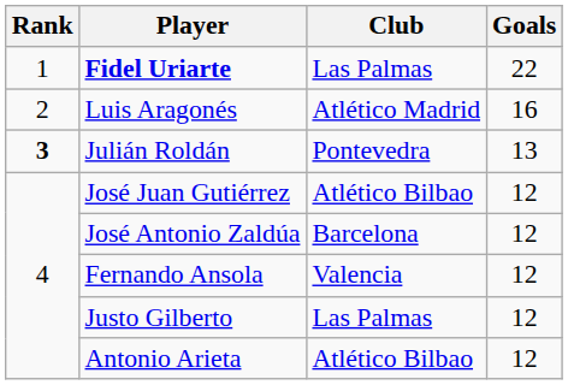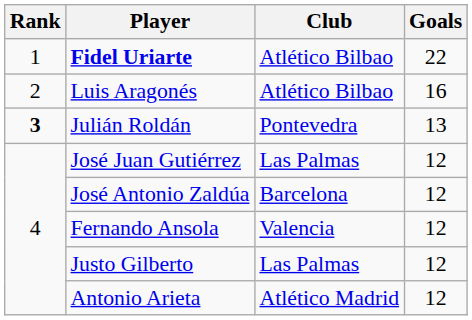 <table class="wikitable">
 <tr>
 <th>Rank</th>
 <th>Player</th>
 <th>Club</th>
 <th>Goals</th>
 </tr>
 <tr>
 <td align="center">1</td>
 <td> <strong><a href='#'>Fidel Uriarte</a></strong></td>
-<td><a href='#'>Las Palmas</a></td>
+<td><a href='#'>Atlético Bilbao</a></td>
 <td align=center>22</td>
 </tr>
 <tr>
 <td align="center">2</td>
 <td> <a href='#'>Luis Aragonés</a></td>
-<td><a href='#'>Atlético Madrid</a></td>
+<td><a href='#'>Atlético Bilbao</a></td>
 <td align=center>16</td>
 </tr>
 <tr>
 <td align="center"><strong>3</strong></td>
 <td> <a href='#'>Julián Roldán</a></td>
 <td><a href='#'>Pontevedra</a></td>
 <td align=center>13</td>
 </tr>
 <tr>
 <td rowspan="5" align=center>4</td>
 <td> <a href='#'>José Juan Gutiérrez</a></td>
-<td><a href='#'>Atlético Bilbao</a></td>
+<td><a href='#'>Las Palmas</a></td>
 <td align=center>12</td>
 </tr>
 <tr>
 <td> <a href='#'>José Antonio Zaldúa</a></td>
 <td><a href='#'>Barcelona</a></td>
 <td align=center>12</td>
 </tr>
 <tr>
 <td> <a href='#'>Fernando Ansola</a></td>
 <td><a href='#'>Valencia</a></td>
 <td align=center>12</td>
 </tr>
 <tr>
 <td> <a href='#'>Justo Gilberto</a></td>
 <td><a href='#'>Las Palmas</a></td>
 <td align=center>12</td>
 </tr>
 <tr>
 <td> <a href='#'>Antonio Arieta</a></td>
-<td><a href='#'>Atlético Bilbao</a></td>
+<td><a href='#'>Atlético Madrid</a></td>
 <td align=center>12</td>
 </tr>
 </table>
